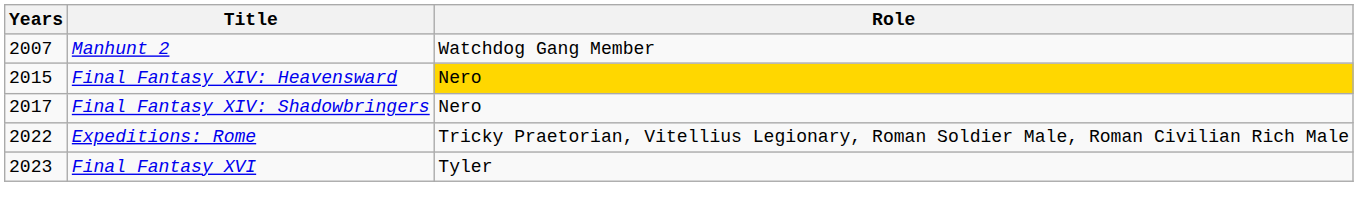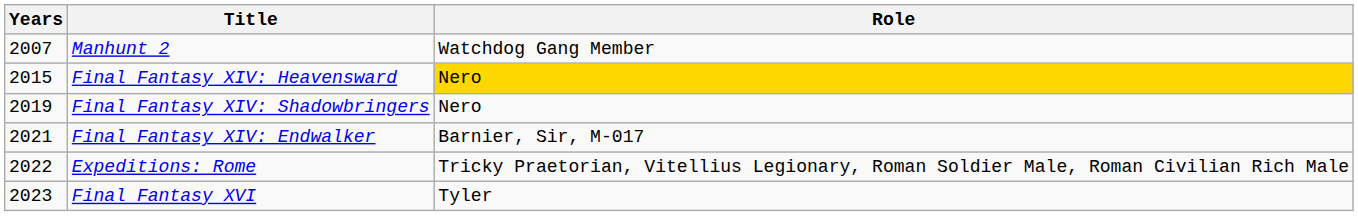 <table class="wikitable">
 <tr>
 <th>Years</th>
 <th>Title</th>
 <th>Role</th>
 </tr>
 <tr>
 <td>2007</td>
 <td><em><a href='#'>Manhunt 2</a></em></td>
 <td>Watchdog Gang Member</td>
 </tr>
 <tr>
 <td>2015</td>
 <td><em><a href='#'>Final Fantasy XIV: Heavensward</a></em></td>
 <td style="background: gold;">Nero</td>
 </tr>
 <tr>
-<td>2017</td>
+<td>2019</td>
 <td><em><a href='#'>Final Fantasy XIV: Shadowbringers</a></em></td>
 <td>Nero</td>
+</tr>
+<tr>
+<td>2021</td>
+<td><em><a href='#'>Final Fantasy XIV: Endwalker</a></em></td>
+<td>Barnier, Sir, M-017</td>
 </tr>
 <tr>
 <td>2022</td>
 <td><em><a href='#'>Expeditions: Rome</a></em></td>
 <td>Tricky Praetorian, Vitellius Legionary, Roman Soldier Male, Roman Civilian Rich Male</td>
 </tr>
 <tr>
 <td>2023</td>
 <td><em><a href='#'>Final Fantasy XVI</a></em></td>
 <td>Tyler</td>
 </tr>
 </table>
